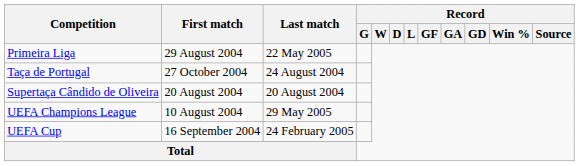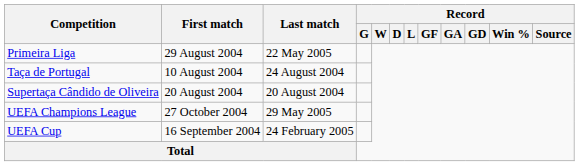 <table class="wikitable" style="text-align: center">
 <tr>
 <th rowspan="2">Competition</th>
 <th rowspan="2">First match</th>
 <th rowspan="2">Last match</th>
 <th colspan="9">Record</th>
 </tr>
 <tr>
 <th>G</th>
 <th>W</th>
 <th>D</th>
 <th>L</th>
 <th>GF</th>
 <th>GA</th>
 <th>GD</th>
 <th>Win %</th>
 <th>Source</th>
 </tr>
 <tr>
 <td align=left><a href='#'>Primeira Liga</a></td>
 <td align=left>29 August 2004</td>
 <td align=left>22 May 2005<br></td>
 <td align=left></td>
 </tr>
 <tr>
 <td align=left><a href='#'>Taça de Portugal</a></td>
-<td align=left>27 October 2004</td>
+<td align=left>10 August 2004</td>
 <td align=left>24 August 2004<br></td>
 <td align=left></td>
 </tr>
 <tr>
 <td align=left><a href='#'>Supertaça Cândido de Oliveira</a></td>
 <td align=left>20 August 2004</td>
 <td align=left>20 August 2004<br></td>
 <td align=left></td>
 </tr>
 <tr>
 <td align=left><a href='#'>UEFA Champions League</a></td>
-<td align=left>10 August 2004</td>
+<td align=left>27 October 2004</td>
 <td align=left>29 May 2005<br></td>
 <td align=left></td>
 </tr>
 <tr>
 <td align=left><a href='#'>UEFA Cup</a></td>
 <td align=left>16 September 2004</td>
 <td align=left>24 February 2005<br></td>
 <td align=left></td>
 </tr>
 <tr>
 <th colspan="3">Total<br></th>
 </tr>
 </table>
